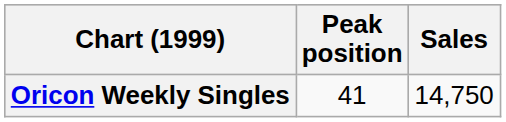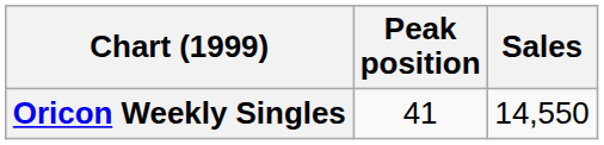 <table class="wikitable sortable plainrowheaders">
 <tr>
 <th scope="col">Chart (1999)</th>
 <th scope="col">Peak<br>position</th>
 <th scope="col">Sales</th>
 </tr>
 <tr>
 <th scope="row"><a href='#'>Oricon</a> Weekly Singles</th>
 <td align="center">41</td>
-<td align="center">14,750</td>
+<td align="center">14,550</td>
 </tr>
 </table>
